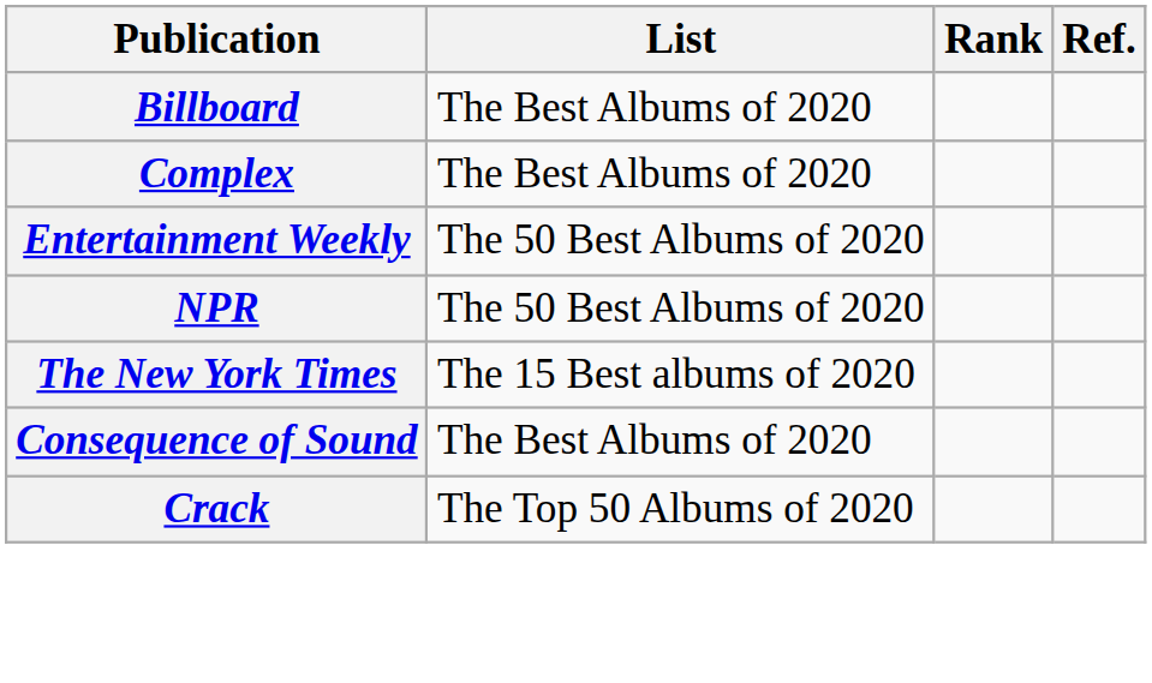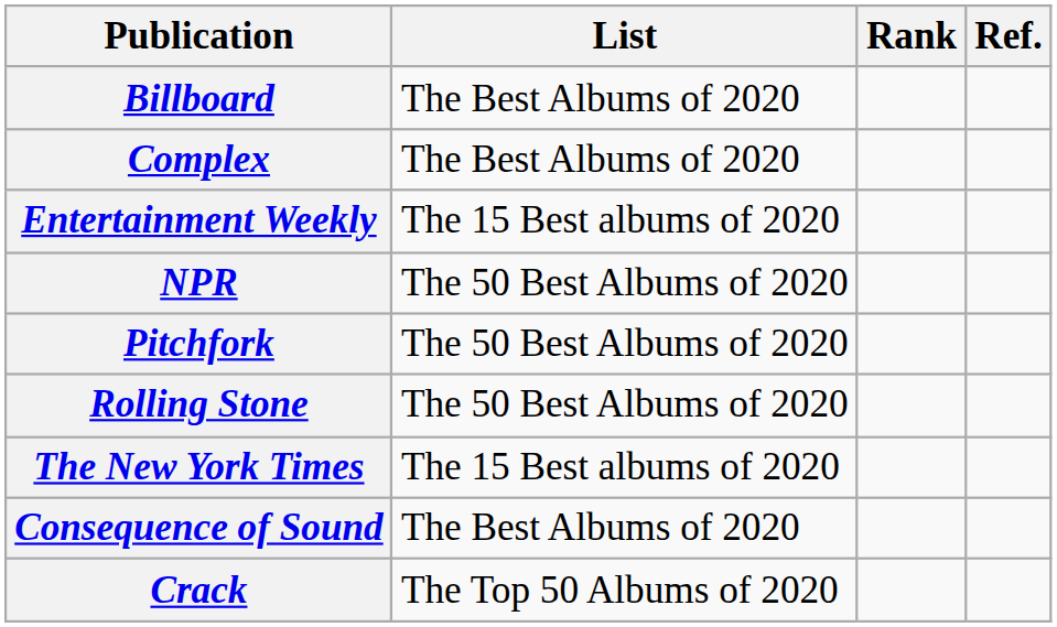 <table class="wikitable sortable plainrowheaders">
 <tr>
 <th scope="col">Publication</th>
 <th scope="col">List</th>
 <th scope="col">Rank</th>
 <th scope="col">Ref.</th>
 </tr>
 <tr>
 <th scope="row"><em><a href='#'>Billboard</a></em></th>
 <td>The Best Albums of 2020</td>
 <td></td>
 <td></td>
 </tr>
 <tr>
 <th scope="row"><em><a href='#'>Complex</a></em></th>
 <td>The Best Albums of 2020</td>
 <td></td>
 <td></td>
 </tr>
 <tr>
 <th scope="row"><em><a href='#'>Entertainment Weekly</a></em></th>
+<td>The 15 Best albums of 2020</td>
+<td></td>
+<td></td>
+</tr>
+<tr>
+<th scope="row"><em><a href='#'>NPR</a></em></th>
 <td>The 50 Best Albums of 2020</td>
 <td></td>
 <td></td>
 </tr>
 <tr>
-<th scope="row"><em><a href='#'>NPR</a></em></th>
+<th scope="row"><em><a href='#'>Pitchfork</a></em></th>
+<td>The 50 Best Albums of 2020</td>
+<td></td>
+<td></td>
+</tr>
+<tr>
+<th scope="row"><em><a href='#'>Rolling Stone</a></em></th>
 <td>The 50 Best Albums of 2020</td>
 <td></td>
 <td></td>
 </tr>
 <tr>
 <th scope="row"><em><a href='#'>The New York Times</a></em></th>
 <td>The 15 Best albums of 2020</td>
 <td></td>
 <td></td>
 </tr>
 <tr>
 <th scope="row"><em><a href='#'>Consequence of Sound</a></em></th>
 <td>The Best Albums of 2020</td>
 <td></td>
 <td></td>
 </tr>
 <tr>
 <th scope="row"><em><a href='#'>Crack</a></em></th>
 <td>The Top 50 Albums of 2020</td>
 <td></td>
 <td></td>
 </tr>
 </table>
